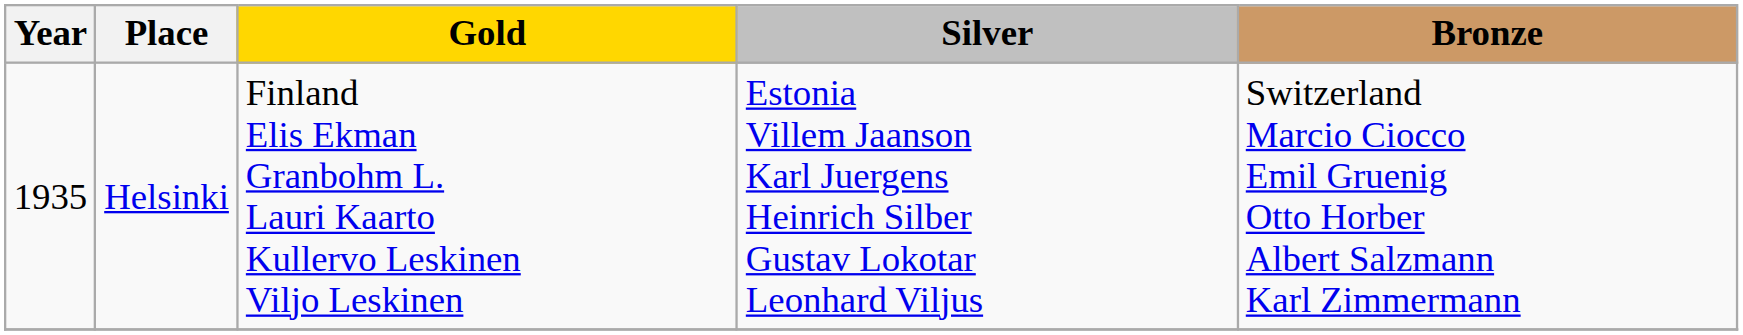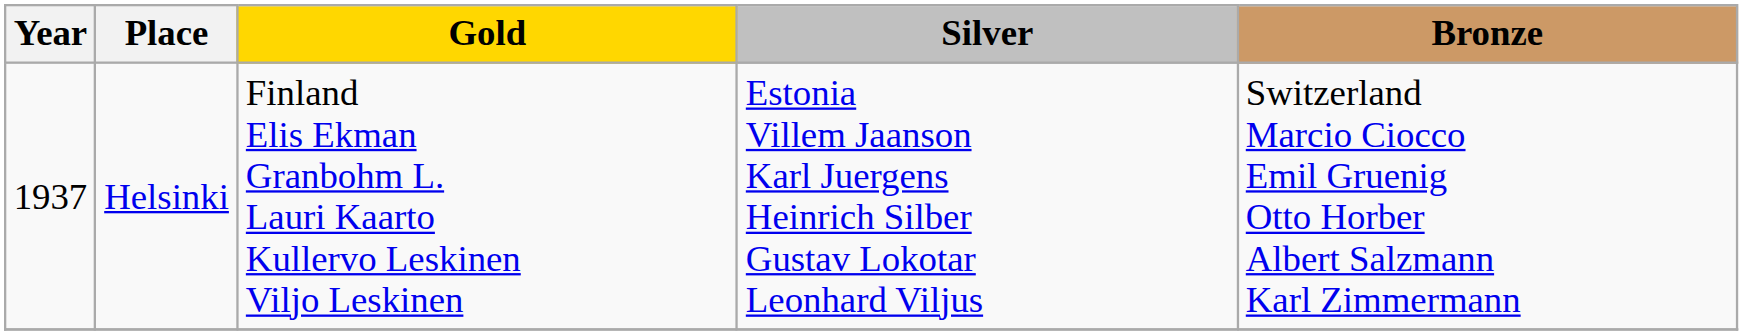 <table class="wikitable">
 <tr>
 <th>Year</th>
 <th>Place</th>
 <th style="background:gold"    width="210">Gold</th>
 <th style="background:silver"  width="210">Silver</th>
 <th style="background:#cc9966" width="210">Bronze</th>
 </tr>
 <tr>
-<td>1935</td>
+<td>1937</td>
 <td> <a href='#'>Helsinki</a></td>
 <td> Finland<br><a href='#'>Elis Ekman</a><br><a href='#'>Granbohm L.</a><br><a href='#'>Lauri Kaarto</a><br><a href='#'>Kullervo Leskinen</a><br><a href='#'>Viljo Leskinen</a></td>
 <td> <a href='#'>Estonia</a><br><a href='#'>Villem Jaanson</a><br><a href='#'>Karl Juergens</a><br><a href='#'>Heinrich Silber</a><br><a href='#'>Gustav Lokotar</a><br><a href='#'>Leonhard Viljus</a></td>
 <td> Switzerland<br><a href='#'>Marcio Ciocco</a><br><a href='#'>Emil Gruenig</a><br><a href='#'>Otto Horber</a><br><a href='#'>Albert Salzmann</a><br><a href='#'>Karl Zimmermann</a></td>
 </tr>
 <tr>
 </tr>
 </table>
